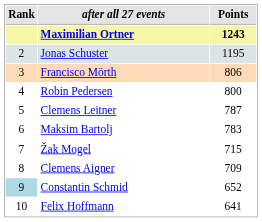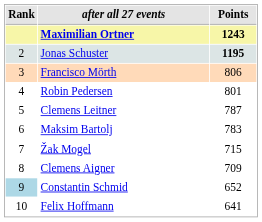 <table cellspacing="1" cellpadding="3" style="border:1px solid #AAAAAA;font-size:86%">
 <tr style="background-color: #E4E4E4;">
 <th style="border-bottom:1px solid #AAAAAA; width: 10px;">Rank</th>
 <th style="border-bottom:1px solid #AAAAAA; width: 200px;"><em>after all 27 events</em></th>
 <th style="border-bottom:1px solid #AAAAAA; width: 50px;">Points</th>
 </tr>
 <tr style="background:#f7f6a8;">
 <td align=center></td>
 <td> <strong><a href='#'>Maximilian Ortner</a></strong></td>
 <td align=center><strong>1243</strong></td>
 </tr>
 <tr style="background:#dce5e5;">
 <td align=center>2</td>
 <td> <a href='#'>Jonas Schuster</a></td>
-<td align=center>1195</td>
+<td align=center><strong>1195</strong></td>
 </tr>
 <tr style="background:#ffdab9;">
 <td align=center>3</td>
 <td> <a href='#'>Francisco Mörth</a></td>
 <td align=center>806</td>
 </tr>
 <tr>
 <td align=center>4</td>
 <td> <a href='#'>Robin Pedersen</a></td>
-<td align=center>800</td>
+<td align=center>801</td>
 </tr>
 <tr>
 <td align=center>5</td>
 <td> <a href='#'>Clemens Leitner</a></td>
 <td align=center>787</td>
 </tr>
 <tr>
 <td align=center>6</td>
 <td> <a href='#'>Maksim Bartolj</a></td>
 <td align=center>783</td>
 </tr>
 <tr>
 <td align=center>7</td>
 <td> <a href='#'>Žak Mogel</a></td>
 <td align=center>715</td>
 </tr>
 <tr>
 <td align=center>8</td>
 <td> <a href='#'>Clemens Aigner</a></td>
 <td align=center>709</td>
 </tr>
 <tr>
 <td align=center style="background: lightblue;">9</td>
 <td> <a href='#'>Constantin Schmid</a></td>
 <td align=center>652</td>
 </tr>
 <tr>
 <td align=center>10</td>
 <td> <a href='#'>Felix Hoffmann</a></td>
 <td align=center>641</td>
 </tr>
 </table>
